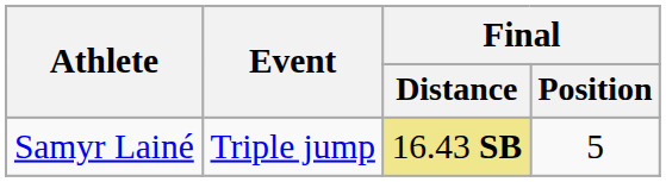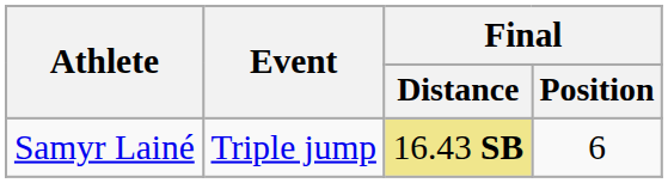 <table class=wikitable style="font-size:90%">
 <tr>
 <th rowspan="2">Athlete</th>
 <th rowspan="2">Event</th>
 <th colspan="2">Final</th>
 </tr>
 <tr style="font-size:95%">
 <th>Distance</th>
 <th>Position</th>
 </tr>
 <tr align=center>
 <td align=left><a href='#'>Samyr Lainé</a></td>
 <td align=left><a href='#'>Triple jump</a></td>
 <td style="background: khaki;">16.43 <strong>SB</strong></td>
-<td>5</td>
+<td>6</td>
 </tr>
 </table>
